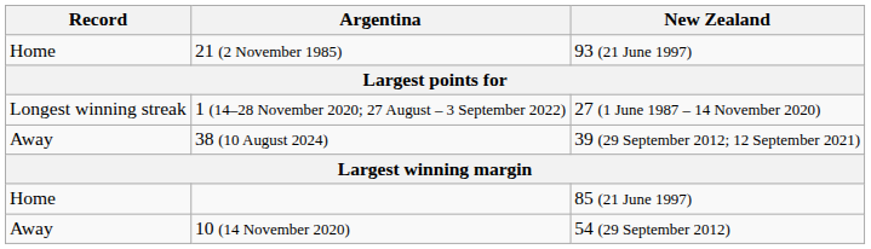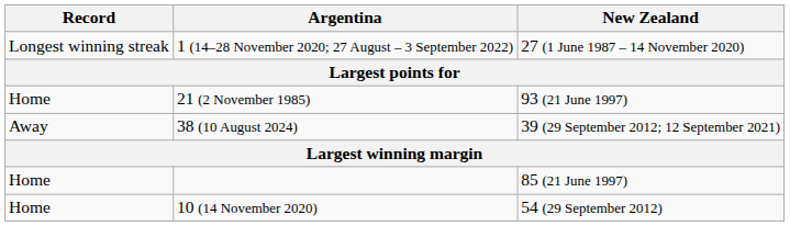 <table class="wikitable">
 <tr>
 <th>Record</th>
 <th>Argentina</th>
 <th>New Zealand</th>
 </tr>
 <tr>
-<td>Home</td>
-<td>21 <small>(2 November 1985)</small></td>
-<td>93 <small>(21 June 1997)</small></td>
+<td>Longest winning streak</td>
+<td>1 <small>(14–28 November 2020; 27 August – 3 September 2022)</small></td>
+<td>27 <small>(1 June 1987 – 14 November 2020)</small></td>
 </tr>
 <tr>
 <th colspan=3 align=center>Largest points for</th>
 </tr>
 <tr>
-<td>Longest winning streak</td>
-<td>1 <small>(14–28 November 2020; 27 August – 3 September 2022)</small></td>
-<td>27 <small>(1 June 1987 – 14 November 2020)</small></td>
+<td>Home</td>
+<td>21 <small>(2 November 1985)</small></td>
+<td>93 <small>(21 June 1997)</small></td>
 </tr>
 <tr>
 <td>Away</td>
 <td>38 <small>(10 August 2024)</small></td>
 <td>39 <small>(29 September 2012; 12 September 2021)</small></td>
 </tr>
 <tr>
 <th colspan=3 align=center>Largest winning margin</th>
 </tr>
 <tr>
 <td>Home</td>
 <td></td>
 <td>85 <small>(21 June 1997)</small></td>
 </tr>
 <tr>
-<td>Away</td>
+<td>Home</td>
 <td>10 <small>(14 November 2020)</small></td>
 <td>54 <small>(29 September 2012)</small></td>
 </tr>
 </table>
